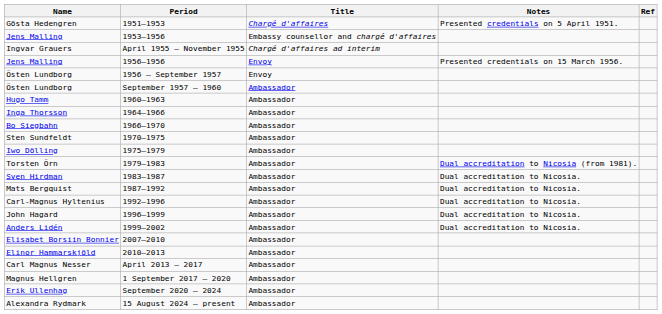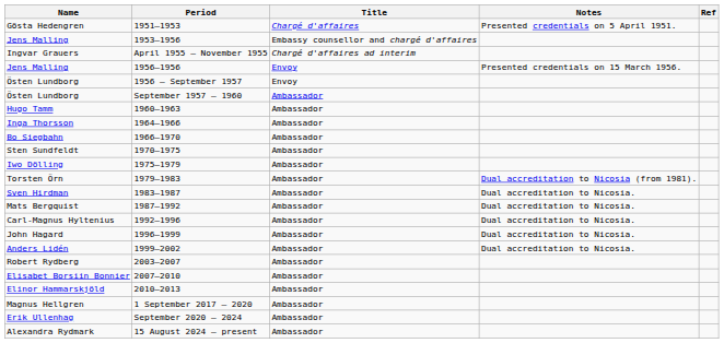 <table class="wikitable">
 <tr>
 <th>Name</th>
 <th>Period</th>
 <th>Title</th>
 <th>Notes</th>
 <th>Ref</th>
 </tr>
 <tr>
 <td>Gösta Hedengren</td>
 <td>1951–1953</td>
 <td><em><a href='#'>Chargé d'affaires</a></em></td>
 <td>Presented <a href='#'>credentials</a> on 5 April 1951.</td>
 <td></td>
 </tr>
 <tr>
 <td><a href='#'>Jens Malling</a></td>
 <td>1953–1956</td>
 <td>Embassy counsellor and <em>chargé d'affaires</em></td>
 <td></td>
 <td></td>
 </tr>
 <tr>
 <td>Ingvar Grauers</td>
 <td>April 1955 – November 1955</td>
 <td><em>Chargé d'affaires ad interim</em></td>
 <td></td>
 <td></td>
 </tr>
 <tr>
 <td><a href='#'>Jens Malling</a></td>
 <td>1956–1956</td>
 <td><a href='#'>Envoy</a></td>
 <td>Presented credentials on 15 March 1956.</td>
 <td></td>
 </tr>
 <tr>
 <td>Östen Lundborg</td>
 <td>1956 – September 1957</td>
 <td>Envoy</td>
 <td></td>
 <td></td>
 </tr>
 <tr>
 <td>Östen Lundborg</td>
 <td>September 1957 – 1960</td>
 <td><a href='#'>Ambassador</a></td>
 <td></td>
 <td></td>
 </tr>
 <tr>
 <td><a href='#'>Hugo Tamm</a></td>
 <td>1960–1963</td>
 <td>Ambassador</td>
 <td></td>
 <td></td>
 </tr>
 <tr>
 <td><a href='#'>Inga Thorsson</a></td>
 <td>1964–1966</td>
 <td>Ambassador</td>
 <td></td>
 <td></td>
 </tr>
 <tr>
 <td><a href='#'>Bo Siegbahn</a></td>
 <td>1966–1970</td>
 <td>Ambassador</td>
 <td></td>
 <td></td>
 </tr>
 <tr>
 <td>Sten Sundfeldt</td>
 <td>1970–1975</td>
 <td>Ambassador</td>
 <td></td>
 <td></td>
 </tr>
 <tr>
 <td><a href='#'>Iwo Dölling</a></td>
 <td>1975–1979</td>
 <td>Ambassador</td>
 <td></td>
 <td></td>
 </tr>
 <tr>
 <td>Torsten Örn</td>
 <td>1979–1983</td>
 <td>Ambassador</td>
 <td><a href='#'>Dual accreditation</a> to <a href='#'>Nicosia</a> (from 1981).</td>
 <td></td>
 </tr>
 <tr>
 <td><a href='#'>Sven Hirdman</a></td>
 <td>1983–1987</td>
 <td>Ambassador</td>
 <td>Dual accreditation to Nicosia.</td>
 <td></td>
 </tr>
 <tr>
 <td>Mats Bergquist</td>
 <td>1987–1992</td>
 <td>Ambassador</td>
 <td>Dual accreditation to Nicosia.</td>
 <td></td>
 </tr>
 <tr>
 <td>Carl-Magnus Hyltenius</td>
 <td>1992–1996</td>
 <td>Ambassador</td>
 <td>Dual accreditation to Nicosia.</td>
 <td></td>
 </tr>
 <tr>
 <td>John Hagard</td>
 <td>1996–1999</td>
 <td>Ambassador</td>
 <td>Dual accreditation to Nicosia.</td>
 <td></td>
 </tr>
 <tr>
 <td><a href='#'>Anders Lidén</a></td>
 <td>1999–2002</td>
 <td>Ambassador</td>
 <td>Dual accreditation to Nicosia.</td>
 <td></td>
 </tr>
 <tr>
+<td>Robert Rydberg</td>
+<td>2003–2007</td>
+<td>Ambassador</td>
+<td></td>
+<td></td>
+</tr>
+<tr>
 <td><a href='#'>Elisabet Borsiin Bonnier</a></td>
 <td>2007–2010</td>
 <td>Ambassador</td>
 <td></td>
 <td></td>
 </tr>
 <tr>
 <td><a href='#'>Elinor Hammarskjöld</a></td>
 <td>2010–2013</td>
-<td>Ambassador</td>
-<td></td>
-<td></td>
-</tr>
-<tr>
-<td>Carl Magnus Nesser</td>
-<td>April 2013 – 2017</td>
 <td>Ambassador</td>
 <td></td>
 <td></td>
 </tr>
 <tr>
 <td>Magnus Hellgren</td>
 <td>1 September 2017 – 2020</td>
 <td>Ambassador</td>
 <td></td>
 <td></td>
 </tr>
 <tr>
 <td><a href='#'>Erik Ullenhag</a></td>
 <td>September 2020 – 2024</td>
 <td>Ambassador</td>
 <td></td>
 <td></td>
 </tr>
 <tr>
 <td>Alexandra Rydmark</td>
 <td>15 August 2024 – present</td>
 <td>Ambassador</td>
 <td></td>
 <td></td>
 </tr>
 </table>
